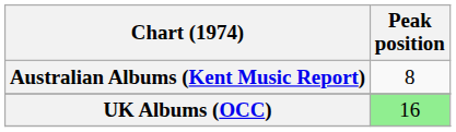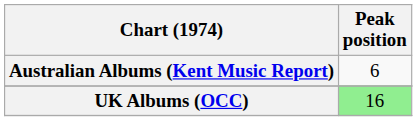 <table class="wikitable sortable plainrowheaders">
 <tr>
 <th>Chart (1974)</th>
 <th>Peak<br>position</th>
 </tr>
 <tr>
 <th scope="row">Australian Albums (<a href='#'>Kent Music Report</a>)</th>
-<td style="text-align:center;">8</td>
+<td style="text-align:center;">6</td>
 </tr>
 <tr>
 </tr>
 <tr>
 <th scope="row">UK Albums (<a href='#'>OCC</a>)</th>
 <td style="background: lightgreen; text-align:center;">16</td>
 </tr>
 <tr>
 </tr>
 </table>
